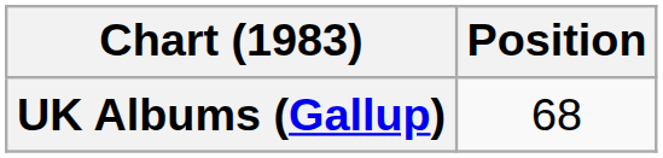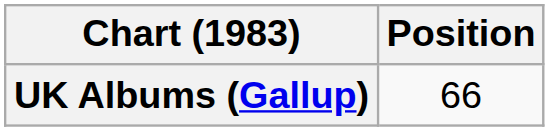 <table class="wikitable plainrowheaders" style="text-align:center">
 <tr>
 <th scope="col">Chart (1983)</th>
 <th scope="col">Position</th>
 </tr>
 <tr>
 <th scope="row">UK Albums (<a href='#'>Gallup</a>)</th>
-<td>68</td>
+<td>66</td>
 </tr>
 </table>
